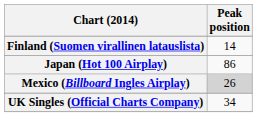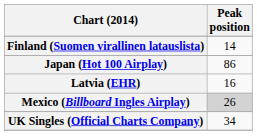 <table class="wikitable sortable plainrowheaders" style="text-align:center">
 <tr>
 <th>Chart (2014)</th>
 <th>Peak<br>position</th>
 </tr>
 <tr>
 </tr>
 <tr>
 </tr>
 <tr>
 </tr>
 <tr>
 </tr>
 <tr>
 </tr>
 <tr>
 <th scope="row">Finland (<a href='#'>Suomen virallinen latauslista</a>)</th>
 <td>14</td>
 </tr>
 <tr>
 </tr>
 <tr>
 </tr>
 <tr>
 </tr>
 <tr>
 <th scope="row">Japan (<a href='#'>Hot 100 Airplay</a>)</th>
 <td>86</td>
 </tr>
 <tr>
+<th scope="row">Latvia (<a href='#'>EHR</a>)</th>
+<td>16</td>
+</tr>
+<tr>
 <th scope="row">Mexico (<a href='#'><em>Billboard</em> Ingles Airplay</a>)</th>
 <td style="background: lightgrey;">26</td>
 </tr>
 <tr>
 </tr>
 <tr>
 </tr>
 <tr>
 </tr>
 <tr>
 </tr>
 <tr>
 </tr>
 <tr>
 <th scope="row">UK Singles (<a href='#'>Official Charts Company</a>)</th>
 <td>34</td>
 </tr>
 <tr>
 </tr>
 <tr>
 </tr>
 <tr>
 </tr>
 </table>
